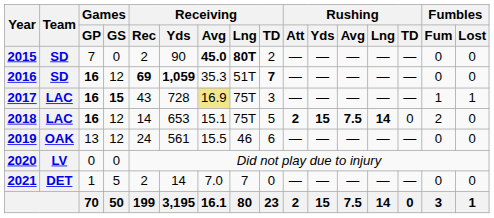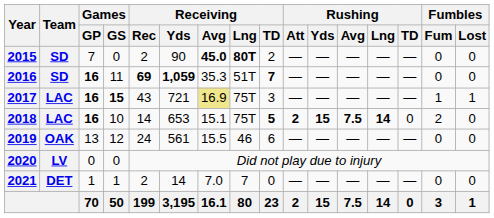 <table class="wikitable" style="text-align:center;">
 <tr>
 <th rowspan="2">Year</th>
 <th rowspan="2">Team</th>
 <th colspan="2">Games</th>
 <th colspan="5">Receiving</th>
 <th colspan="5">Rushing</th>
 <th colspan="2">Fumbles</th>
 </tr>
 <tr>
 <th>GP</th>
 <th>GS</th>
 <th>Rec</th>
 <th>Yds</th>
 <th>Avg</th>
 <th>Lng</th>
 <th>TD</th>
 <th>Att</th>
 <th>Yds</th>
 <th>Avg</th>
 <th>Lng</th>
 <th>TD</th>
 <th>Fum</th>
 <th>Lost</th>
 </tr>
 <tr>
 <th><a href='#'>2015</a></th>
 <th><a href='#'>SD</a></th>
 <td>7</td>
 <td>0</td>
 <td>2</td>
 <td>90</td>
 <td><strong>45.0</strong></td>
 <td><strong>80T</strong></td>
 <td>2</td>
 <td>—</td>
 <td>—</td>
 <td>—</td>
 <td>—</td>
 <td>—</td>
 <td>0</td>
 <td>0</td>
 </tr>
 <tr>
 <th><a href='#'>2016</a></th>
 <th><a href='#'>SD</a></th>
 <td><strong>16</strong></td>
-<td>12</td>
+<td>11</td>
 <td><strong>69</strong></td>
 <td><strong>1,059</strong></td>
 <td>35.3</td>
 <td>51T</td>
 <td><strong>7</strong></td>
 <td>—</td>
 <td>—</td>
 <td>—</td>
 <td>—</td>
 <td>—</td>
 <td>0</td>
 <td>0</td>
 </tr>
 <tr>
 <th><a href='#'>2017</a></th>
 <th><a href='#'>LAC</a></th>
 <td><strong>16</strong></td>
 <td><strong>15</strong></td>
 <td>43</td>
-<td>728</td>
+<td>721</td>
 <td style="background: khaki;">16.9</td>
 <td>75T</td>
 <td>3</td>
 <td>—</td>
 <td>—</td>
 <td>—</td>
 <td>—</td>
 <td>—</td>
 <td>1</td>
 <td>1</td>
 </tr>
 <tr>
 <th><a href='#'>2018</a></th>
 <th><a href='#'>LAC</a></th>
 <td><strong>16</strong></td>
-<td>12</td>
+<td>10</td>
 <td>14</td>
 <td>653</td>
 <td>15.1</td>
 <td>75T</td>
-<td>5</td>
+<td><strong>5</strong></td>
 <td><strong>2</strong></td>
 <td><strong>15</strong></td>
 <td><strong>7.5</strong></td>
 <td><strong>14</strong></td>
 <td>0</td>
 <td>2</td>
 <td>0</td>
 </tr>
 <tr>
 <th><a href='#'>2019</a></th>
 <th><a href='#'>OAK</a></th>
 <td>13</td>
 <td>12</td>
 <td>24</td>
 <td>561</td>
 <td>15.5</td>
 <td>46</td>
 <td>6</td>
 <td>—</td>
 <td>—</td>
 <td>—</td>
 <td>—</td>
 <td>—</td>
 <td>0</td>
 <td>0</td>
 </tr>
 <tr>
 <th><a href='#'>2020</a></th>
 <th><a href='#'>LV</a></th>
 <td>0</td>
 <td>0</td>
 <td colspan="12"><em>Did not play due to injury</em></td>
 </tr>
 <tr>
 <th><a href='#'>2021</a></th>
 <th><a href='#'>DET</a></th>
 <td>1</td>
-<td>5</td>
+<td>1</td>
 <td>2</td>
 <td>14</td>
 <td>7.0</td>
 <td>7</td>
 <td>0</td>
 <td>—</td>
 <td>—</td>
 <td>—</td>
 <td>—</td>
 <td>—</td>
 <td>0</td>
 <td>0</td>
 </tr>
 <tr>
 <th colspan="2"></th>
 <th>70</th>
 <th>50</th>
 <th>199</th>
 <th>3,195</th>
 <th>16.1</th>
 <th>80</th>
 <th>23</th>
 <th>2</th>
 <th>15</th>
 <th>7.5</th>
 <th>14</th>
 <th>0</th>
 <th>3</th>
 <th>1</th>
 </tr>
 </table>
